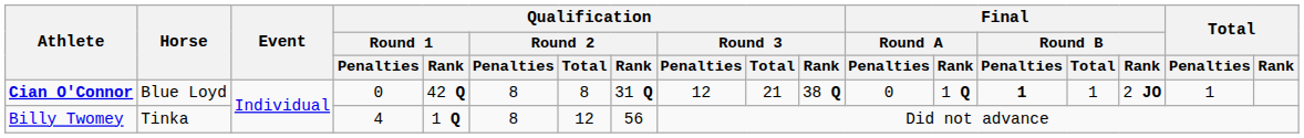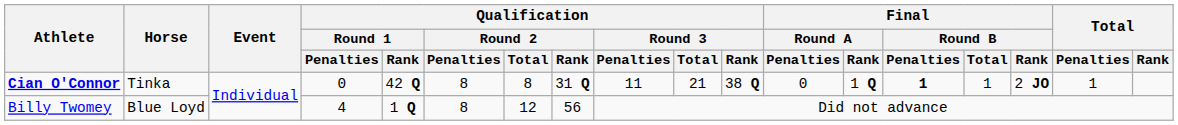 <table class="wikitable" style="font-size:90%;">
 <tr>
 <th rowspan="3">Athlete</th>
 <th rowspan="3">Horse</th>
 <th rowspan="3">Event</th>
 <th colspan="8">Qualification</th>
 <th colspan="5">Final</th>
 <th rowspan=2 colspan="2">Total</th>
 </tr>
 <tr style="font-size:95%">
 <th colspan="2">Round 1</th>
 <th colspan="3">Round 2</th>
 <th colspan="3">Round 3</th>
 <th colspan="2">Round A</th>
 <th colspan="3">Round B</th>
 </tr>
 <tr style="font-size:95%">
 <th>Penalties</th>
 <th>Rank</th>
 <th>Penalties</th>
 <th>Total</th>
 <th>Rank</th>
 <th>Penalties</th>
 <th>Total</th>
 <th>Rank</th>
 <th>Penalties</th>
 <th>Rank</th>
 <th>Penalties</th>
 <th>Total</th>
 <th>Rank</th>
 <th>Penalties</th>
 <th>Rank</th>
 </tr>
 <tr align=center>
 <td align=left><strong><a href='#'>Cian O'Connor</a></strong></td>
-<td align=left>Blue Loyd</td>
+<td align=left>Tinka</td>
 <td align=left rowspan=2><a href='#'>Individual</a></td>
 <td>0</td>
 <td>42 <strong>Q</strong></td>
 <td>8</td>
 <td>8</td>
 <td>31 <strong>Q</strong></td>
-<td>12</td>
+<td>11</td>
 <td>21</td>
 <td>38 <strong>Q</strong></td>
 <td>0</td>
 <td>1 <strong>Q</strong></td>
 <td><strong>1</strong></td>
 <td>1</td>
 <td>2 <strong>JO</strong></td>
 <td>1</td>
 <td></td>
 </tr>
 <tr align=center>
 <td align=left><a href='#'>Billy Twomey</a></td>
-<td align=left>Tinka</td>
+<td align=left>Blue Loyd</td>
 <td>4</td>
 <td>1 <strong>Q</strong></td>
 <td>8</td>
 <td>12</td>
 <td>56</td>
 <td colspan=10>Did not advance</td>
 </tr>
 </table>
